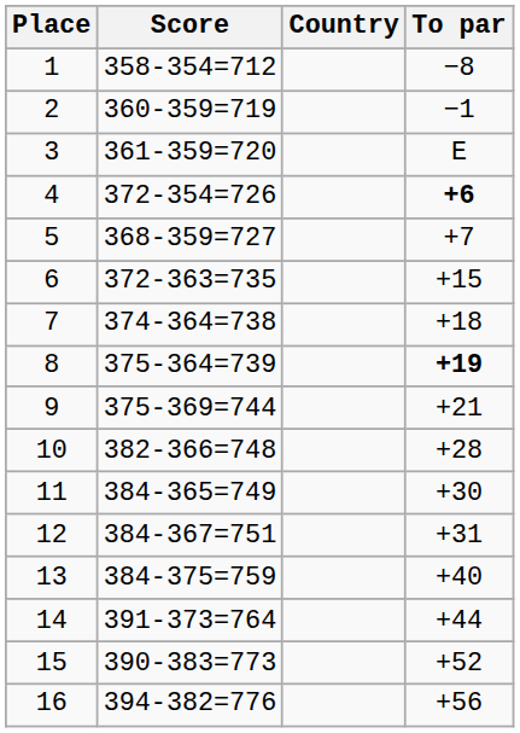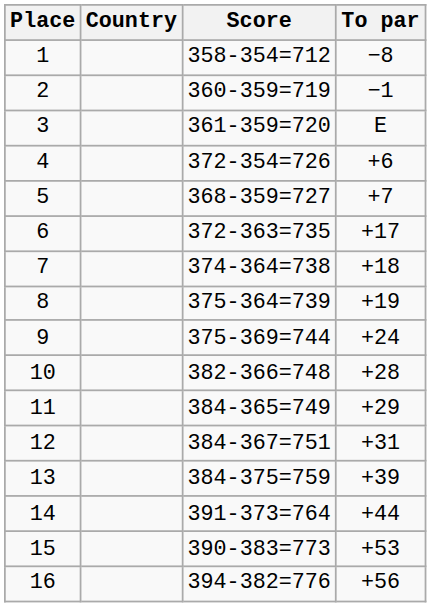 <table class="wikitable" style="font-size:95%;">
 <tr>
 <th>Place</th>
+<th>Country</th>
 <th>Score</th>
-<th>Country</th>
 <th>To par</th>
 </tr>
 <tr>
 <td align=center>1</td>
+<td></td>
 <td>358-354=712</td>
-<td></td>
 <td align=center>−8</td>
 </tr>
 <tr>
 <td align=center>2</td>
+<td></td>
 <td>360-359=719</td>
-<td></td>
 <td align=center>−1</td>
 </tr>
 <tr>
 <td align=center>3</td>
+<td></td>
 <td>361-359=720</td>
-<td></td>
 <td align=center>E</td>
 </tr>
 <tr>
 <td align=center>4</td>
+<td></td>
 <td>372-354=726</td>
-<td></td>
-<td align=center><strong>+6</strong></td>
+<td align=center>+6</td>
 </tr>
 <tr>
 <td align=center>5</td>
+<td></td>
 <td>368-359=727</td>
-<td></td>
 <td align=center>+7</td>
 </tr>
 <tr>
 <td align=center>6</td>
+<td></td>
 <td>372-363=735</td>
-<td></td>
-<td align=center>+15</td>
+<td align=center>+17</td>
 </tr>
 <tr>
 <td align=center>7</td>
+<td></td>
 <td>374-364=738</td>
-<td></td>
 <td align=center>+18</td>
 </tr>
 <tr>
 <td align=center>8</td>
+<td></td>
 <td>375-364=739</td>
-<td></td>
-<td align=center><strong>+19</strong></td>
+<td align=center>+19</td>
 </tr>
 <tr>
 <td align=center>9</td>
+<td></td>
 <td>375-369=744</td>
-<td></td>
-<td align=center>+21</td>
+<td align=center>+24</td>
 </tr>
 <tr>
 <td align=center>10</td>
+<td></td>
 <td>382-366=748</td>
-<td></td>
 <td align=center>+28</td>
 </tr>
 <tr>
 <td align=center>11</td>
+<td></td>
 <td>384-365=749</td>
-<td></td>
-<td align=center>+30</td>
+<td align=center>+29</td>
 </tr>
 <tr>
 <td align=center>12</td>
+<td></td>
 <td>384-367=751</td>
-<td></td>
 <td align=center>+31</td>
 </tr>
 <tr>
 <td align=center>13</td>
+<td></td>
 <td>384-375=759</td>
-<td></td>
-<td align=center>+40</td>
+<td align=center>+39</td>
 </tr>
 <tr>
 <td align=center>14</td>
+<td></td>
 <td>391-373=764</td>
-<td></td>
 <td align=center>+44</td>
 </tr>
 <tr>
 <td align=center>15</td>
+<td></td>
 <td>390-383=773</td>
-<td></td>
-<td align=center>+52</td>
+<td align=center>+53</td>
 </tr>
 <tr>
 <td align=center>16</td>
+<td></td>
 <td>394-382=776</td>
-<td></td>
 <td align=center>+56</td>
 </tr>
 </table>
